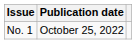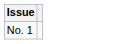 <table Class="wikitable">
 <tr>
 <th>Issue</th>
-<th>Publication date</th>
 <th></th>
 </tr>
 <tr>
 <td>No. 1</td>
-<td>October 25, 2022</td>
 <td></td>
 </tr>
 </table>
